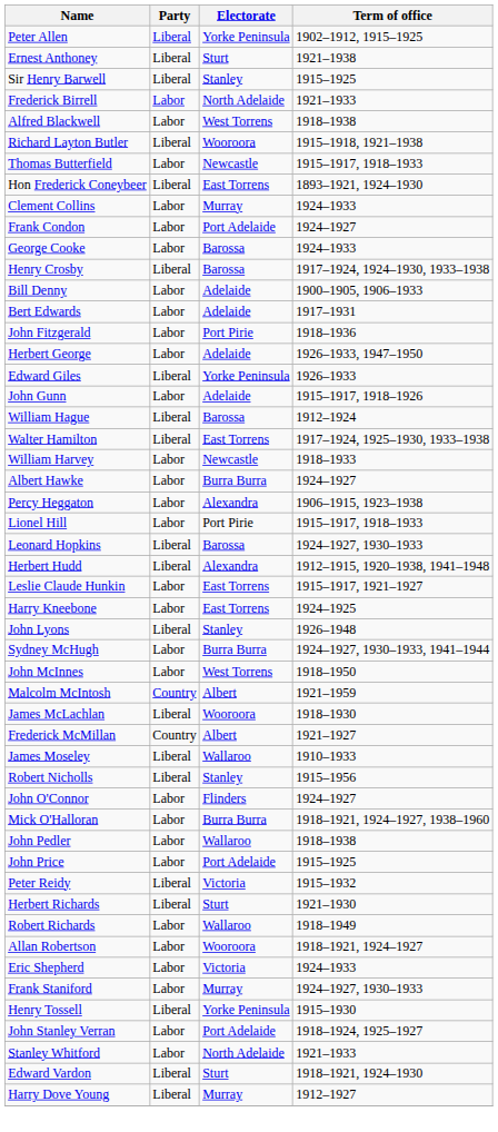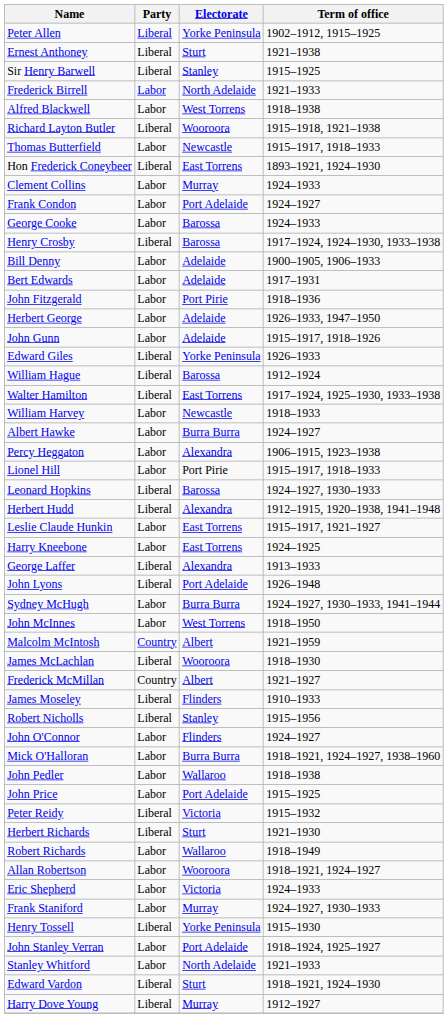 <table class="wikitable sortable">
 <tr>
 <th>Name</th>
 <th>Party</th>
 <th><a href='#'>Electorate</a></th>
 <th>Term of office</th>
 </tr>
 <tr>
 <td><a href='#'>Peter Allen</a> </td>
 <td><a href='#'>Liberal</a></td>
 <td><a href='#'>Yorke Peninsula</a></td>
 <td>1902–1912, 1915–1925</td>
 </tr>
 <tr>
 <td><a href='#'>Ernest Anthoney</a></td>
 <td>Liberal</td>
 <td><a href='#'>Sturt</a></td>
 <td>1921–1938</td>
 </tr>
 <tr>
 <td>Sir <a href='#'>Henry Barwell</a> </td>
 <td>Liberal</td>
 <td><a href='#'>Stanley</a></td>
 <td>1915–1925</td>
 </tr>
 <tr>
 <td><a href='#'>Frederick Birrell</a></td>
 <td><a href='#'>Labor</a></td>
 <td><a href='#'>North Adelaide</a></td>
 <td>1921–1933</td>
 </tr>
 <tr>
 <td><a href='#'>Alfred Blackwell</a></td>
 <td>Labor</td>
 <td><a href='#'>West Torrens</a></td>
 <td>1918–1938</td>
 </tr>
 <tr>
 <td><a href='#'>Richard Layton Butler</a></td>
 <td>Liberal</td>
 <td><a href='#'>Wooroora</a></td>
 <td>1915–1918, 1921–1938</td>
 </tr>
 <tr>
 <td><a href='#'>Thomas Butterfield</a></td>
 <td>Labor</td>
 <td><a href='#'>Newcastle</a></td>
 <td>1915–1917, 1918–1933</td>
 </tr>
 <tr>
 <td>Hon <a href='#'>Frederick Coneybeer</a></td>
 <td>Liberal</td>
 <td><a href='#'>East Torrens</a></td>
 <td>1893–1921, 1924–1930</td>
 </tr>
 <tr>
 <td><a href='#'>Clement Collins</a></td>
 <td>Labor</td>
 <td><a href='#'>Murray</a></td>
 <td>1924–1933</td>
 </tr>
 <tr>
 <td><a href='#'>Frank Condon</a></td>
 <td>Labor</td>
 <td><a href='#'>Port Adelaide</a></td>
 <td>1924–1927</td>
 </tr>
 <tr>
 <td><a href='#'>George Cooke</a></td>
 <td>Labor</td>
 <td><a href='#'>Barossa</a></td>
 <td>1924–1933</td>
 </tr>
 <tr>
 <td><a href='#'>Henry Crosby</a> </td>
 <td>Liberal</td>
 <td><a href='#'>Barossa</a></td>
 <td>1917–1924, 1924–1930, 1933–1938</td>
 </tr>
 <tr>
 <td><a href='#'>Bill Denny</a></td>
 <td>Labor</td>
 <td><a href='#'>Adelaide</a></td>
 <td>1900–1905, 1906–1933</td>
 </tr>
 <tr>
 <td><a href='#'>Bert Edwards</a></td>
 <td>Labor</td>
 <td><a href='#'>Adelaide</a></td>
 <td>1917–1931</td>
 </tr>
 <tr>
 <td><a href='#'>John Fitzgerald</a></td>
 <td>Labor</td>
 <td><a href='#'>Port Pirie</a></td>
 <td>1918–1936</td>
 </tr>
 <tr>
 <td><a href='#'>Herbert George</a> </td>
 <td>Labor</td>
 <td><a href='#'>Adelaide</a></td>
 <td>1926–1933, 1947–1950</td>
 </tr>
 <tr>
+<td><a href='#'>John Gunn</a> </td>
+<td>Labor</td>
+<td><a href='#'>Adelaide</a></td>
+<td>1915–1917, 1918–1926</td>
+</tr>
+<tr>
 <td><a href='#'>Edward Giles</a> </td>
 <td>Liberal</td>
 <td><a href='#'>Yorke Peninsula</a></td>
 <td>1926–1933</td>
-</tr>
-<tr>
-<td><a href='#'>John Gunn</a> </td>
-<td>Labor</td>
-<td><a href='#'>Adelaide</a></td>
-<td>1915–1917, 1918–1926</td>
 </tr>
 <tr>
 <td><a href='#'>William Hague</a> </td>
 <td>Liberal</td>
 <td><a href='#'>Barossa</a></td>
 <td>1912–1924</td>
 </tr>
 <tr>
 <td><a href='#'>Walter Hamilton</a> </td>
 <td>Liberal</td>
 <td><a href='#'>East Torrens</a></td>
 <td>1917–1924, 1925–1930, 1933–1938</td>
 </tr>
 <tr>
 <td><a href='#'>William Harvey</a></td>
 <td>Labor</td>
 <td><a href='#'>Newcastle</a></td>
 <td>1918–1933</td>
 </tr>
 <tr>
 <td><a href='#'>Albert Hawke</a></td>
 <td>Labor</td>
 <td><a href='#'>Burra Burra</a></td>
 <td>1924–1927</td>
 </tr>
 <tr>
 <td><a href='#'>Percy Heggaton</a></td>
 <td>Labor</td>
 <td><a href='#'>Alexandra</a></td>
 <td>1906–1915, 1923–1938</td>
 </tr>
 <tr>
 <td><a href='#'>Lionel Hill</a></td>
 <td>Labor</td>
 <td>Port Pirie</td>
 <td>1915–1917, 1918–1933</td>
 </tr>
 <tr>
 <td><a href='#'>Leonard Hopkins</a></td>
 <td>Liberal</td>
 <td><a href='#'>Barossa</a></td>
 <td>1924–1927, 1930–1933</td>
 </tr>
 <tr>
 <td><a href='#'>Herbert Hudd</a></td>
 <td>Liberal</td>
 <td><a href='#'>Alexandra</a></td>
 <td>1912–1915, 1920–1938, 1941–1948</td>
 </tr>
 <tr>
 <td><a href='#'>Leslie Claude Hunkin</a></td>
 <td>Labor</td>
 <td><a href='#'>East Torrens</a></td>
 <td>1915–1917, 1921–1927</td>
 </tr>
 <tr>
 <td><a href='#'>Harry Kneebone</a> </td>
 <td>Labor</td>
 <td><a href='#'>East Torrens</a></td>
 <td>1924–1925</td>
 </tr>
 <tr>
+<td><a href='#'>George Laffer</a></td>
+<td>Liberal</td>
+<td><a href='#'>Alexandra</a></td>
+<td>1913–1933</td>
+</tr>
+<tr>
 <td><a href='#'>John Lyons</a> </td>
 <td>Liberal</td>
-<td><a href='#'>Stanley</a></td>
+<td><a href='#'>Port Adelaide</a></td>
 <td>1926–1948</td>
 </tr>
 <tr>
 <td><a href='#'>Sydney McHugh</a></td>
 <td>Labor</td>
 <td><a href='#'>Burra Burra</a></td>
 <td>1924–1927, 1930–1933, 1941–1944</td>
 </tr>
 <tr>
 <td><a href='#'>John McInnes</a></td>
 <td>Labor</td>
 <td><a href='#'>West Torrens</a></td>
 <td>1918–1950</td>
 </tr>
 <tr>
 <td><a href='#'>Malcolm McIntosh</a></td>
 <td><a href='#'>Country</a></td>
 <td><a href='#'>Albert</a></td>
 <td>1921–1959</td>
 </tr>
 <tr>
 <td><a href='#'>James McLachlan</a></td>
 <td>Liberal</td>
 <td><a href='#'>Wooroora</a></td>
 <td>1918–1930</td>
 </tr>
 <tr>
 <td><a href='#'>Frederick McMillan</a></td>
 <td>Country</td>
 <td><a href='#'>Albert</a></td>
 <td>1921–1927</td>
 </tr>
 <tr>
 <td><a href='#'>James Moseley</a></td>
 <td>Liberal</td>
-<td><a href='#'>Wallaroo</a></td>
+<td><a href='#'>Flinders</a></td>
 <td>1910–1933</td>
 </tr>
 <tr>
 <td><a href='#'>Robert Nicholls</a></td>
 <td>Liberal</td>
 <td><a href='#'>Stanley</a></td>
 <td>1915–1956</td>
 </tr>
 <tr>
 <td><a href='#'>John O'Connor</a></td>
 <td>Labor</td>
 <td><a href='#'>Flinders</a></td>
 <td>1924–1927</td>
 </tr>
 <tr>
 <td><a href='#'>Mick O'Halloran</a></td>
 <td>Labor</td>
 <td><a href='#'>Burra Burra</a></td>
 <td>1918–1921, 1924–1927, 1938–1960</td>
 </tr>
 <tr>
 <td><a href='#'>John Pedler</a></td>
 <td>Labor</td>
 <td><a href='#'>Wallaroo</a></td>
 <td>1918–1938</td>
 </tr>
 <tr>
 <td><a href='#'>John Price</a> </td>
 <td>Labor</td>
 <td><a href='#'>Port Adelaide</a></td>
 <td>1915–1925</td>
 </tr>
 <tr>
 <td><a href='#'>Peter Reidy</a></td>
 <td>Liberal</td>
 <td><a href='#'>Victoria</a></td>
 <td>1915–1932</td>
 </tr>
 <tr>
 <td><a href='#'>Herbert Richards</a></td>
 <td>Liberal</td>
 <td><a href='#'>Sturt</a></td>
 <td>1921–1930</td>
 </tr>
 <tr>
 <td><a href='#'>Robert Richards</a></td>
 <td>Labor</td>
 <td><a href='#'>Wallaroo</a></td>
 <td>1918–1949</td>
 </tr>
 <tr>
 <td><a href='#'>Allan Robertson</a></td>
 <td>Labor</td>
 <td><a href='#'>Wooroora</a></td>
 <td>1918–1921, 1924–1927</td>
 </tr>
 <tr>
 <td><a href='#'>Eric Shepherd</a></td>
 <td>Labor</td>
 <td><a href='#'>Victoria</a></td>
 <td>1924–1933</td>
 </tr>
 <tr>
 <td><a href='#'>Frank Staniford</a></td>
 <td>Labor</td>
 <td><a href='#'>Murray</a></td>
 <td>1924–1927, 1930–1933</td>
 </tr>
 <tr>
 <td><a href='#'>Henry Tossell</a></td>
 <td>Liberal</td>
 <td><a href='#'>Yorke Peninsula</a></td>
 <td>1915–1930</td>
 </tr>
 <tr>
 <td><a href='#'>John Stanley Verran</a> </td>
 <td>Labor</td>
 <td><a href='#'>Port Adelaide</a></td>
 <td>1918–1924, 1925–1927</td>
 </tr>
 <tr>
 <td><a href='#'>Stanley Whitford</a></td>
 <td>Labor</td>
 <td><a href='#'>North Adelaide</a></td>
 <td>1921–1933</td>
 </tr>
 <tr>
 <td><a href='#'>Edward Vardon</a></td>
 <td>Liberal</td>
 <td><a href='#'>Sturt</a></td>
 <td>1918–1921, 1924–1930</td>
 </tr>
 <tr>
 <td><a href='#'>Harry Dove Young</a></td>
 <td>Liberal</td>
 <td><a href='#'>Murray</a></td>
 <td>1912–1927</td>
 </tr>
 <tr>
 </tr>
 </table>
